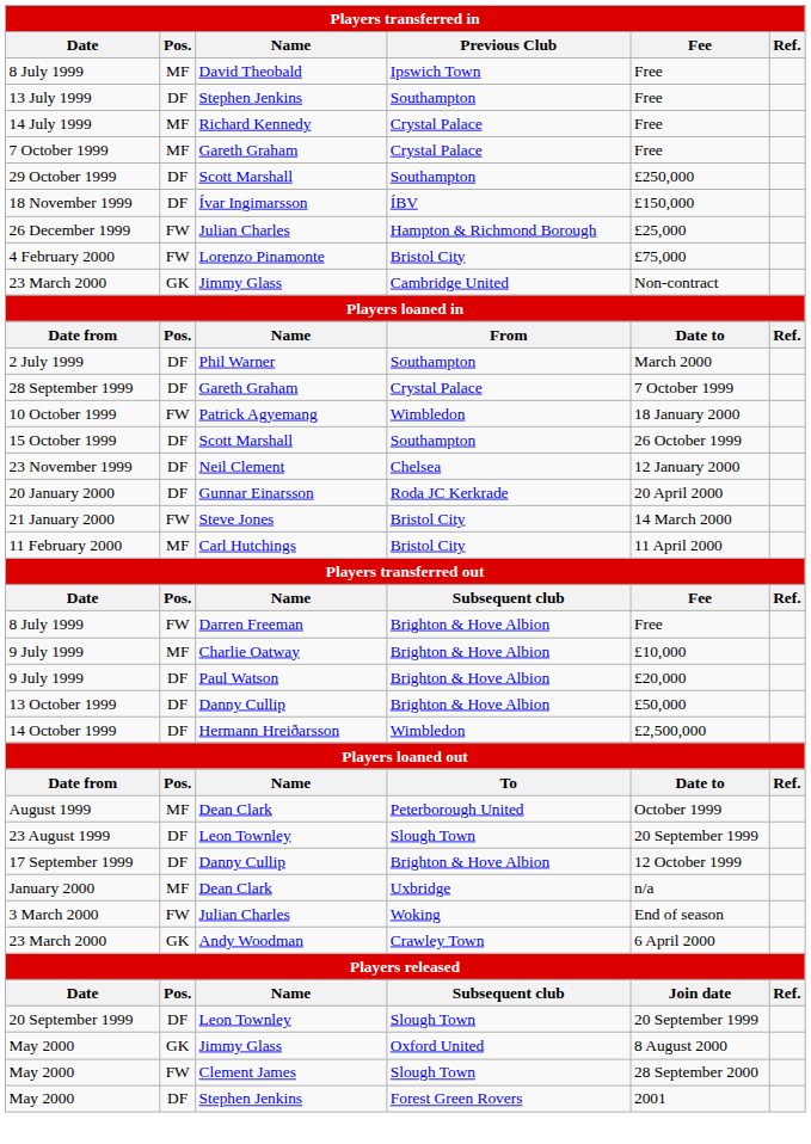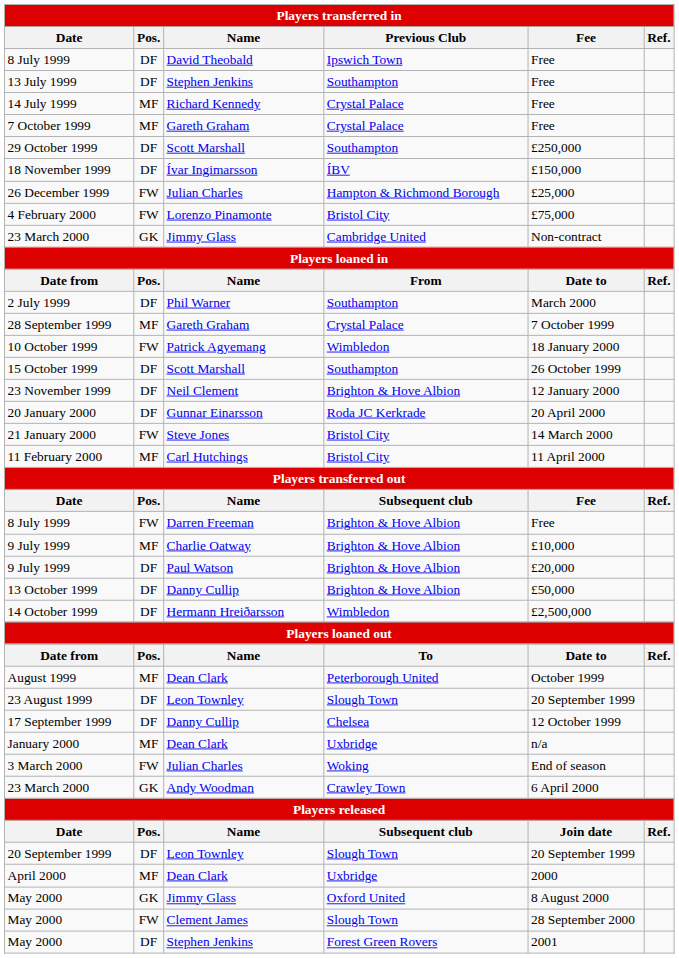 <table class="wikitable" style="font-size:95%;">
 <tr>
 <th colspan="6" style="background:#d00; color:white; text-align:center;">Players transferred in</th>
 </tr>
 <tr>
 <th style="width:140px;">Date</th>
 <th style="width:25px;">Pos.</th>
 <th style="width:175px;">Name</th>
 <th style="width:225px;">Previous Club</th>
 <th style="width:125px;">Fee</th>
 <th style="width:25px;">Ref.</th>
 </tr>
 <tr>
 <td>8 July 1999</td>
-<td style="text-align:center;">MF</td>
+<td style="text-align:center;">DF</td>
 <td> <a href='#'>David Theobald</a></td>
 <td> <a href='#'>Ipswich Town</a></td>
 <td>Free</td>
 <td></td>
 </tr>
 <tr>
 <td>13 July 1999</td>
 <td style="text-align:center;">DF</td>
 <td> <a href='#'>Stephen Jenkins</a></td>
 <td> <a href='#'>Southampton</a></td>
 <td>Free</td>
 <td></td>
 </tr>
 <tr>
 <td>14 July 1999</td>
 <td style="text-align:center;">MF</td>
 <td> <a href='#'>Richard Kennedy</a></td>
 <td> <a href='#'>Crystal Palace</a></td>
 <td>Free</td>
 <td></td>
 </tr>
 <tr>
 <td>7 October 1999</td>
 <td style="text-align:center;">MF</td>
 <td> <a href='#'>Gareth Graham</a></td>
 <td> <a href='#'>Crystal Palace</a></td>
 <td>Free</td>
 <td></td>
 </tr>
 <tr>
 <td>29 October 1999</td>
 <td style="text-align:center;">DF</td>
 <td> <a href='#'>Scott Marshall</a></td>
 <td> <a href='#'>Southampton</a></td>
 <td>£250,000</td>
 <td></td>
 </tr>
 <tr>
 <td>18 November 1999</td>
 <td style="text-align:center;">DF</td>
 <td> <a href='#'>Ívar Ingimarsson</a></td>
 <td> <a href='#'>ÍBV</a></td>
 <td>£150,000</td>
 <td></td>
 </tr>
 <tr>
 <td>26 December 1999</td>
 <td style="text-align:center;">FW</td>
 <td> <a href='#'>Julian Charles</a></td>
 <td> <a href='#'>Hampton & Richmond Borough</a></td>
 <td>£25,000</td>
 <td></td>
 </tr>
 <tr>
 <td>4 February 2000</td>
 <td style="text-align:center;">FW</td>
 <td> <a href='#'>Lorenzo Pinamonte</a></td>
 <td> <a href='#'>Bristol City</a></td>
 <td>£75,000</td>
 <td></td>
 </tr>
 <tr>
 <td>23 March 2000</td>
 <td style="text-align:center;">GK</td>
 <td> <a href='#'>Jimmy Glass</a></td>
 <td> <a href='#'>Cambridge United</a></td>
 <td>Non-contract</td>
 <td></td>
 </tr>
 <tr>
 <th colspan="6" style="background:#d00; color:white; text-align:center;">Players loaned in</th>
 </tr>
 <tr>
 <th>Date from</th>
 <th>Pos.</th>
 <th>Name</th>
 <th>From</th>
 <th>Date to</th>
 <th>Ref.</th>
 </tr>
 <tr>
 <td>2 July 1999</td>
 <td style="text-align:center;">DF</td>
 <td> <a href='#'>Phil Warner</a></td>
 <td> <a href='#'>Southampton</a></td>
 <td>March 2000</td>
 <td></td>
 </tr>
 <tr>
 <td>28 September 1999</td>
-<td style="text-align:center;">DF</td>
+<td style="text-align:center;">MF</td>
 <td> <a href='#'>Gareth Graham</a></td>
 <td> <a href='#'>Crystal Palace</a></td>
 <td>7 October 1999</td>
 <td></td>
 </tr>
 <tr>
 <td>10 October 1999</td>
 <td style="text-align:center;">FW</td>
 <td> <a href='#'>Patrick Agyemang</a></td>
 <td> <a href='#'>Wimbledon</a></td>
 <td>18 January 2000</td>
 <td></td>
 </tr>
 <tr>
 <td>15 October 1999</td>
 <td style="text-align:center;">DF</td>
 <td> <a href='#'>Scott Marshall</a></td>
 <td> <a href='#'>Southampton</a></td>
 <td>26 October 1999</td>
 <td></td>
 </tr>
 <tr>
 <td>23 November 1999</td>
 <td style="text-align:center;">DF</td>
 <td> <a href='#'>Neil Clement</a></td>
-<td> <a href='#'>Chelsea</a></td>
+<td> <a href='#'>Brighton & Hove Albion</a></td>
 <td>12 January 2000</td>
 <td></td>
 </tr>
 <tr>
 <td>20 January 2000</td>
 <td style="text-align:center;">DF</td>
 <td> <a href='#'>Gunnar Einarsson</a></td>
 <td> <a href='#'>Roda JC Kerkrade</a></td>
 <td>20 April 2000</td>
 <td></td>
 </tr>
 <tr>
 <td>21 January 2000</td>
 <td style="text-align:center;">FW</td>
 <td> <a href='#'>Steve Jones</a></td>
 <td> <a href='#'>Bristol City</a></td>
 <td>14 March 2000</td>
 <td></td>
 </tr>
 <tr>
 <td>11 February 2000</td>
 <td style="text-align:center;">MF</td>
 <td> <a href='#'>Carl Hutchings</a></td>
 <td> <a href='#'>Bristol City</a></td>
 <td>11 April 2000</td>
 <td></td>
 </tr>
 <tr>
 <th colspan="6" style="background:#d00; color:white; text-align:center;">Players transferred out</th>
 </tr>
 <tr>
 <th>Date</th>
 <th>Pos.</th>
 <th>Name</th>
 <th>Subsequent club</th>
 <th>Fee</th>
 <th>Ref.</th>
 </tr>
 <tr>
 <td>8 July 1999</td>
 <td style="text-align:center;">FW</td>
 <td> <a href='#'>Darren Freeman</a></td>
 <td> <a href='#'>Brighton & Hove Albion</a></td>
 <td>Free</td>
 <td></td>
 </tr>
 <tr>
 <td>9 July 1999</td>
 <td style="text-align:center;">MF</td>
 <td> <a href='#'>Charlie Oatway</a></td>
 <td> <a href='#'>Brighton & Hove Albion</a></td>
 <td>£10,000</td>
 <td></td>
 </tr>
 <tr>
 <td>9 July 1999</td>
 <td style="text-align:center;">DF</td>
 <td> <a href='#'>Paul Watson</a></td>
 <td> <a href='#'>Brighton & Hove Albion</a></td>
 <td>£20,000</td>
 <td></td>
 </tr>
 <tr>
 <td>13 October 1999</td>
 <td style="text-align:center;">DF</td>
 <td> <a href='#'>Danny Cullip</a></td>
 <td> <a href='#'>Brighton & Hove Albion</a></td>
 <td>£50,000</td>
 <td></td>
 </tr>
 <tr>
 <td>14 October 1999</td>
 <td style="text-align:center;">DF</td>
 <td> <a href='#'>Hermann Hreiðarsson</a></td>
 <td> <a href='#'>Wimbledon</a></td>
 <td>£2,500,000</td>
 <td></td>
 </tr>
 <tr>
 <th colspan="6" style="background:#d00; color:white; text-align:center;">Players loaned out</th>
 </tr>
 <tr>
 <th>Date from</th>
 <th>Pos.</th>
 <th>Name</th>
 <th>To</th>
 <th>Date to</th>
 <th>Ref.</th>
 </tr>
 <tr>
 <td>August 1999</td>
 <td style="text-align:center;">MF</td>
 <td> <a href='#'>Dean Clark</a></td>
 <td> <a href='#'>Peterborough United</a></td>
 <td>October 1999</td>
 <td></td>
 </tr>
 <tr>
 <td>23 August 1999</td>
 <td style="text-align:center;">DF</td>
 <td> <a href='#'>Leon Townley</a></td>
 <td> <a href='#'>Slough Town</a></td>
 <td>20 September 1999</td>
 <td></td>
 </tr>
 <tr>
 <td>17 September 1999</td>
 <td style="text-align:center;">DF</td>
 <td> <a href='#'>Danny Cullip</a></td>
-<td> <a href='#'>Brighton & Hove Albion</a></td>
+<td> <a href='#'>Chelsea</a></td>
 <td>12 October 1999</td>
 <td></td>
 </tr>
 <tr>
 <td>January 2000</td>
 <td style="text-align:center;">MF</td>
 <td> <a href='#'>Dean Clark</a></td>
 <td> <a href='#'>Uxbridge</a></td>
 <td>n/a</td>
 <td></td>
 </tr>
 <tr>
 <td>3 March 2000</td>
 <td style="text-align:center;">FW</td>
 <td> <a href='#'>Julian Charles</a></td>
 <td> <a href='#'>Woking</a></td>
 <td>End of season</td>
 <td></td>
 </tr>
 <tr>
 <td>23 March 2000</td>
 <td style="text-align:center;">GK</td>
 <td> <a href='#'>Andy Woodman</a></td>
 <td> <a href='#'>Crawley Town</a></td>
 <td>6 April 2000</td>
 <td></td>
 </tr>
 <tr>
 <th colspan="6" style="background:#d00; color:white; text-align:center;">Players released</th>
 </tr>
 <tr>
 <th>Date</th>
 <th>Pos.</th>
 <th>Name</th>
 <th>Subsequent club</th>
 <th>Join date</th>
 <th>Ref.</th>
 </tr>
 <tr>
 <td>20 September 1999</td>
 <td style="text-align:center;">DF</td>
 <td> <a href='#'>Leon Townley</a></td>
 <td> <a href='#'>Slough Town</a></td>
 <td>20 September 1999</td>
 <td></td>
 </tr>
 <tr>
+<td>April 2000</td>
+<td style="text-align:center;">MF</td>
+<td> <a href='#'>Dean Clark</a></td>
+<td> <a href='#'>Uxbridge</a></td>
+<td>2000</td>
+<td></td>
+</tr>
+<tr>
 <td>May 2000</td>
 <td style="text-align:center;">GK</td>
 <td> <a href='#'>Jimmy Glass</a></td>
 <td> <a href='#'>Oxford United</a></td>
 <td>8 August 2000</td>
 <td></td>
 </tr>
 <tr>
 <td>May 2000</td>
 <td style="text-align:center;">FW</td>
 <td> <a href='#'>Clement James</a></td>
 <td> <a href='#'>Slough Town</a></td>
 <td>28 September 2000</td>
 <td></td>
 </tr>
 <tr>
 <td>May 2000</td>
 <td style="text-align:center;">DF</td>
 <td> <a href='#'>Stephen Jenkins</a></td>
 <td> <a href='#'>Forest Green Rovers</a></td>
 <td>2001</td>
 <td></td>
 </tr>
 </table>
